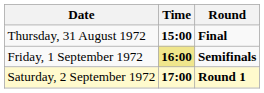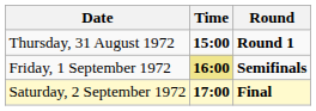 <table class="wikitable">
 <tr>
 <th>Date</th>
 <th>Time</th>
 <th>Round</th>
 </tr>
 <tr>
 <td>Thursday, 31 August 1972</td>
 <td><strong>15:00</strong></td>
-<td><strong>Final</strong></td>
+<td><strong>Round 1</strong></td>
 </tr>
 <tr>
 <td>Friday, 1 September 1972</td>
 <td style="background: khaki;"><strong>16:00</strong></td>
 <td><strong>Semifinals</strong></td>
 </tr>
 <tr style=background:lemonchiffon>
 <td>Saturday, 2 September 1972</td>
 <td><strong>17:00</strong></td>
-<td><strong>Round 1</strong></td>
+<td><strong>Final</strong></td>
 </tr>
 </table>
